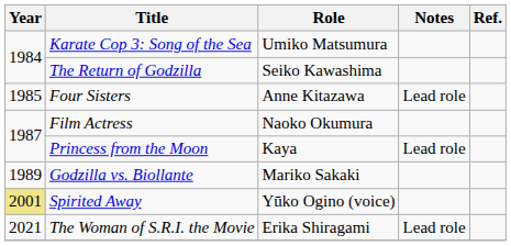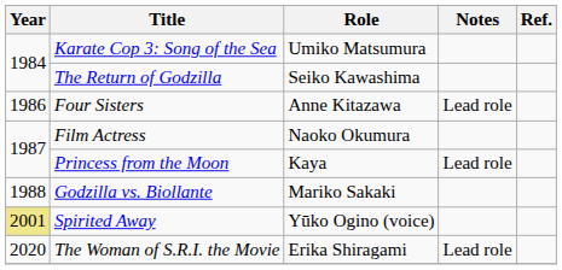 <table class="wikitable sortable">
 <tr>
 <th>Year</th>
 <th>Title</th>
 <th>Role</th>
 <th>Notes</th>
 <th class="unsortable">Ref.</th>
 </tr>
 <tr>
 <td rowspan=2>1984</td>
 <td><em><a href='#'>Karate Cop 3: Song of the Sea</a></em></td>
 <td>Umiko Matsumura</td>
 <td></td>
 <td></td>
 </tr>
 <tr>
 <td><em><a href='#'>The Return of Godzilla</a></em></td>
 <td>Seiko Kawashima</td>
 <td></td>
 <td></td>
 </tr>
 <tr>
-<td>1985</td>
+<td>1986</td>
 <td><em>Four Sisters</em></td>
 <td>Anne Kitazawa</td>
 <td>Lead role</td>
 <td></td>
 </tr>
 <tr>
 <td rowspan=2>1987</td>
 <td><em>Film Actress</em></td>
 <td>Naoko Okumura</td>
 <td></td>
 <td></td>
 </tr>
 <tr>
 <td><em><a href='#'>Princess from the Moon</a></em></td>
 <td>Kaya</td>
 <td>Lead role</td>
 <td></td>
 </tr>
 <tr>
-<td>1989</td>
+<td>1988</td>
 <td><em><a href='#'>Godzilla vs. Biollante</a></em></td>
 <td>Mariko Sakaki</td>
 <td></td>
 <td></td>
 </tr>
 <tr>
 <td style="background: khaki;">2001</td>
 <td><em><a href='#'>Spirited Away</a></em></td>
 <td>Yūko Ogino (voice)</td>
 <td></td>
 <td></td>
 </tr>
 <tr>
-<td>2021</td>
+<td>2020</td>
 <td><em>The Woman of S.R.I. the Movie</em></td>
 <td>Erika Shiragami</td>
 <td>Lead role</td>
 <td></td>
 </tr>
 <tr>
 </tr>
 </table>
